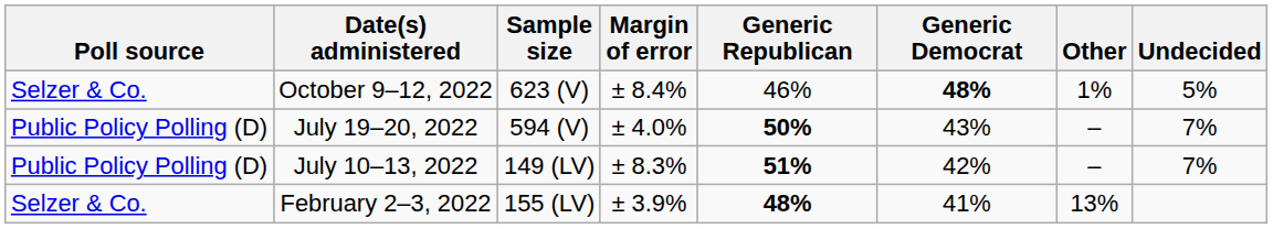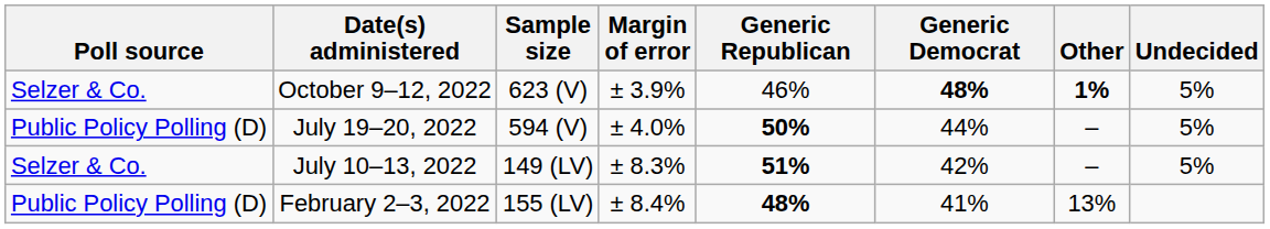 <table class="wikitable" style="font-size:90%;text-align:center;">
 <tr valign=bottom>
 <th>Poll source</th>
 <th>Date(s)<br>administered</th>
 <th>Sample<br>size</th>
 <th>Margin<br>of error</th>
 <th style="width:100px;">Generic<br>Republican</th>
 <th style="width:100px;">Generic<br>Democrat</th>
 <th>Other</th>
 <th>Undecided</th>
 </tr>
 <tr>
 <td style="text-align:left;"><a href='#'>Selzer & Co.</a></td>
 <td>October 9–12, 2022</td>
 <td>623 (V)</td>
-<td>± 8.4%</td>
+<td>± 3.9%</td>
 <td>46%</td>
 <td><strong>48%</strong></td>
-<td>1%</td>
+<td><strong>1%</strong></td>
 <td>5%</td>
 </tr>
 <tr>
 <td style="text-align:left;"><a href='#'>Public Policy Polling</a> (D)</td>
 <td>July 19–20, 2022</td>
 <td>594 (V)</td>
 <td>± 4.0%</td>
 <td><strong>50%</strong></td>
-<td>43%</td>
+<td>44%</td>
 <td>–</td>
-<td>7%</td>
+<td>5%</td>
 </tr>
 <tr>
-<td style="text-align:left;"><a href='#'>Public Policy Polling</a> (D)</td>
+<td style="text-align:left;"><a href='#'>Selzer & Co.</a></td>
 <td>July 10–13, 2022</td>
 <td>149 (LV)</td>
 <td>± 8.3%</td>
 <td><strong>51%</strong></td>
 <td>42%</td>
 <td>–</td>
-<td>7%</td>
+<td>5%</td>
 </tr>
 <tr>
-<td style="text-align:left;"><a href='#'>Selzer & Co.</a></td>
+<td style="text-align:left;"><a href='#'>Public Policy Polling</a> (D)</td>
 <td>February 2–3, 2022</td>
 <td>155 (LV)</td>
-<td>± 3.9%</td>
+<td>± 8.4%</td>
 <td><strong>48%</strong></td>
 <td>41%</td>
 <td>13%</td>
 </tr>
 </table>
